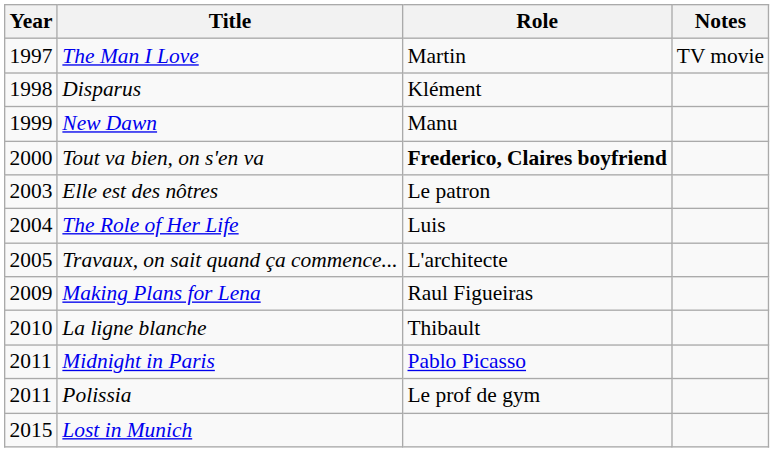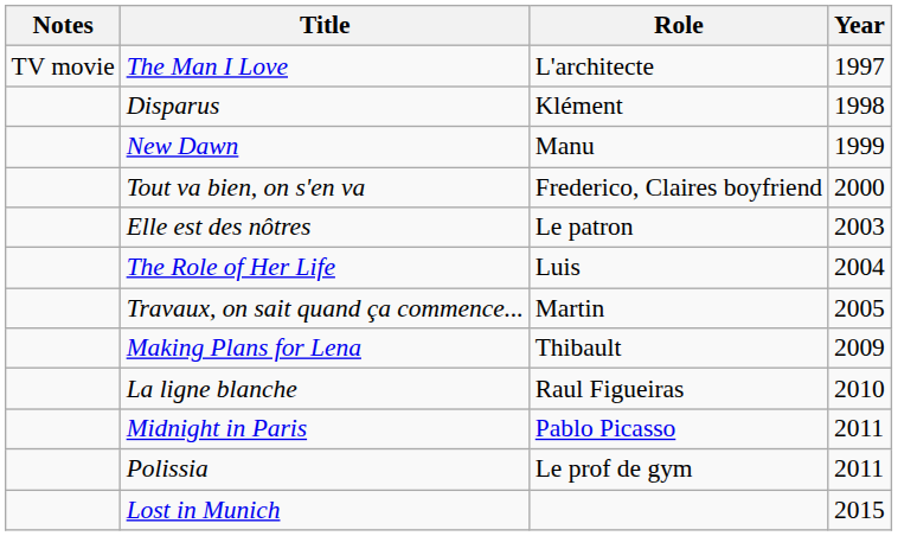 <table class="wikitable sortable">
 <tr>
-<th>Year</th>
+<th class="unsortable">Notes</th>
 <th>Title</th>
 <th>Role</th>
-<th class="unsortable">Notes</th>
+<th>Year</th>
 </tr>
 <tr>
+<td>TV movie</td>
+<td><em><a href='#'>The Man I Love</a></em></td>
+<td>L'architecte</td>
 <td>1997</td>
-<td><em><a href='#'>The Man I Love</a></em></td>
-<td>Martin</td>
-<td>TV movie</td>
 </tr>
 <tr>
-<td>1998</td>
+<td></td>
 <td><em>Disparus</em></td>
 <td>Klément</td>
-<td></td>
+<td>1998</td>
 </tr>
 <tr>
-<td>1999</td>
+<td></td>
 <td><em><a href='#'>New Dawn</a></em></td>
 <td>Manu</td>
-<td></td>
+<td>1999</td>
 </tr>
 <tr>
+<td></td>
+<td><em>Tout va bien, on s'en va</em></td>
+<td>Frederico, Claires boyfriend</td>
 <td>2000</td>
-<td><em>Tout va bien, on s'en va</em></td>
-<td><strong>Frederico, Claires boyfriend</strong></td>
-<td></td>
 </tr>
 <tr>
-<td>2003</td>
+<td></td>
 <td><em>Elle est des nôtres</em></td>
 <td>Le patron</td>
-<td></td>
+<td>2003</td>
 </tr>
 <tr>
-<td>2004</td>
+<td></td>
 <td><em><a href='#'>The Role of Her Life</a></em></td>
 <td>Luis</td>
-<td></td>
+<td>2004</td>
 </tr>
 <tr>
+<td></td>
+<td><em>Travaux, on sait quand ça commence...</em></td>
+<td>Martin</td>
 <td>2005</td>
-<td><em>Travaux, on sait quand ça commence...</em></td>
-<td>L'architecte</td>
-<td></td>
 </tr>
 <tr>
+<td></td>
+<td><em><a href='#'>Making Plans for Lena</a></em></td>
+<td>Thibault</td>
 <td>2009</td>
-<td><em><a href='#'>Making Plans for Lena</a></em></td>
-<td>Raul Figueiras</td>
-<td></td>
 </tr>
 <tr>
+<td></td>
+<td><em>La ligne blanche</em></td>
+<td>Raul Figueiras</td>
 <td>2010</td>
-<td><em>La ligne blanche</em></td>
-<td>Thibault</td>
-<td></td>
 </tr>
 <tr>
-<td>2011</td>
+<td></td>
 <td><em><a href='#'>Midnight in Paris</a></em></td>
 <td><a href='#'>Pablo Picasso</a></td>
-<td></td>
+<td>2011</td>
 </tr>
 <tr>
-<td>2011</td>
+<td></td>
 <td><em>Polissia</em></td>
 <td>Le prof de gym</td>
-<td></td>
+<td>2011</td>
 </tr>
 <tr>
-<td>2015</td>
+<td></td>
 <td><em><a href='#'>Lost in Munich</a></em></td>
 <td></td>
-<td></td>
+<td>2015</td>
 </tr>
 </table>
